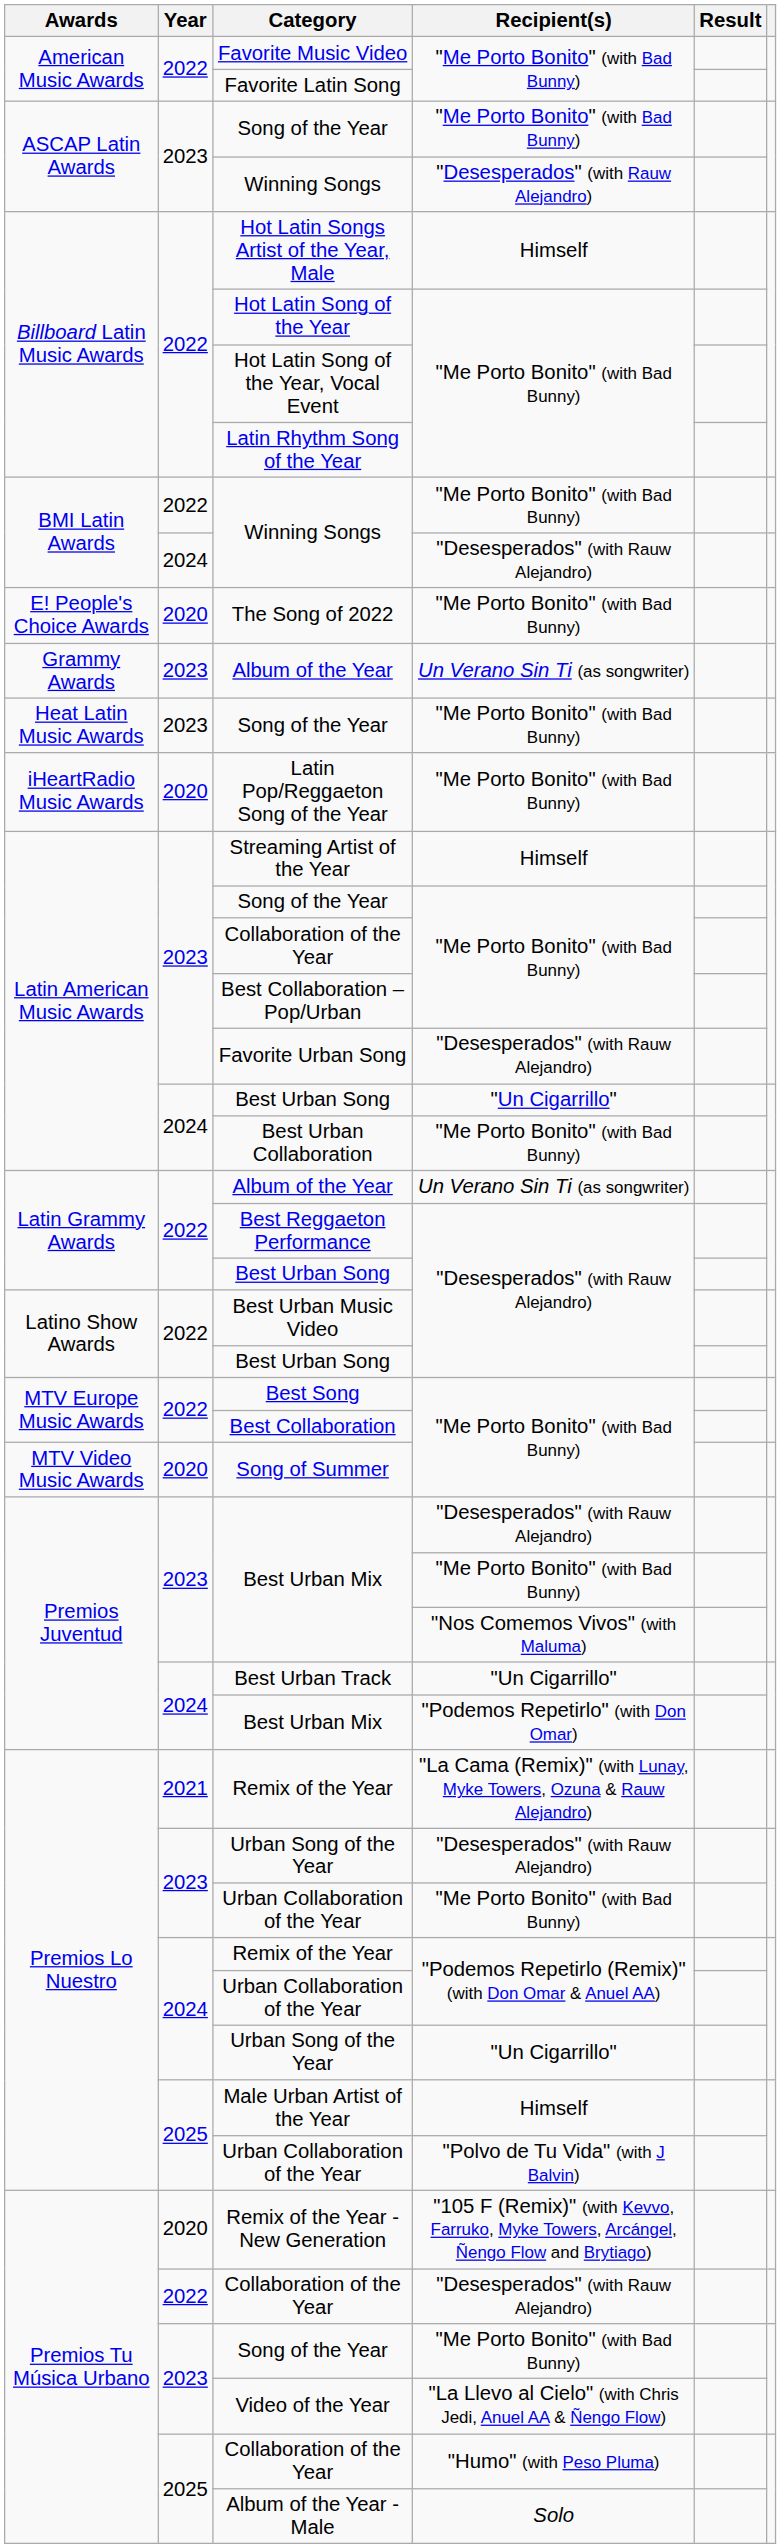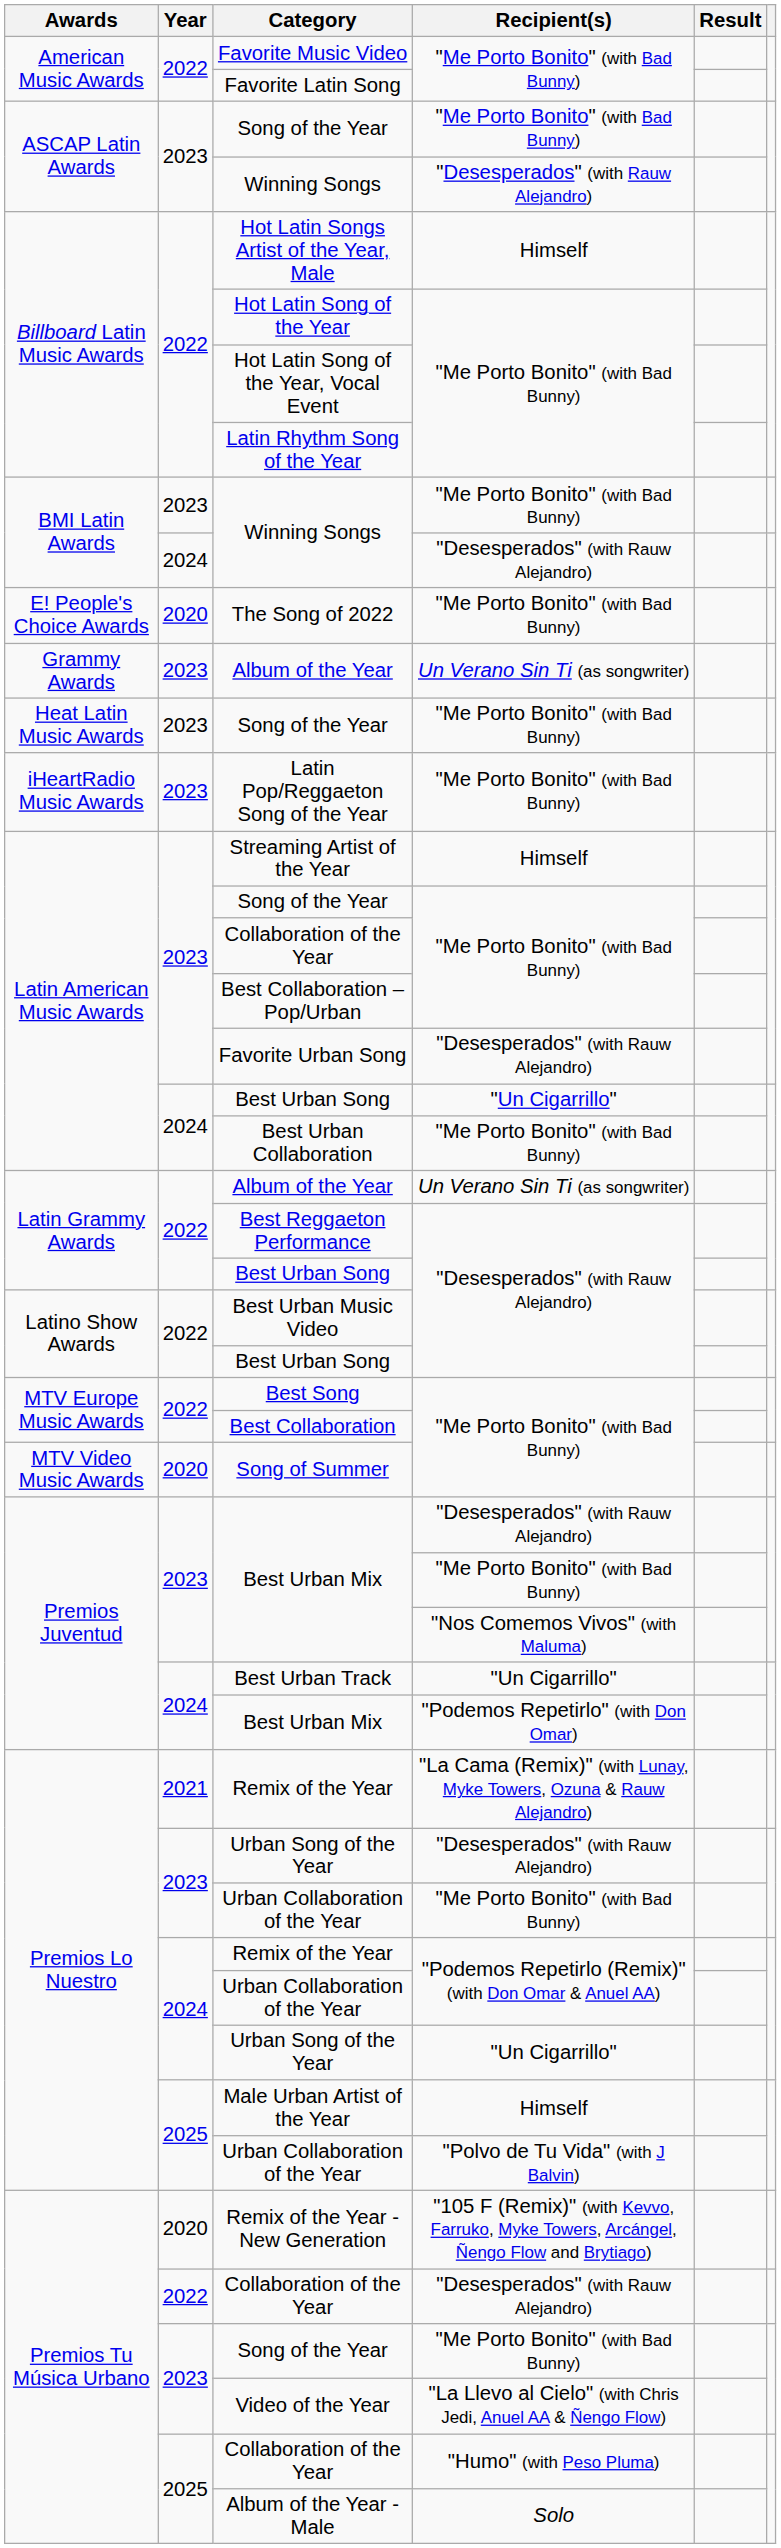 <table class="wikitable sortable plainrowheaders;" style="text-align:center;">
 <tr>
 <th scope="col">Awards</th>
 <th scope="col">Year</th>
 <th scope="col">Category</th>
 <th scope="col">Recipient(s)</th>
 <th>Result</th>
 <th class="unsortable"></th>
 </tr>
 <tr>
 <td rowspan="2"><a href='#'>American Music Awards</a></td>
 <td rowspan="2"><a href='#'>2022</a></td>
 <td><a href='#'>Favorite Music Video</a></td>
 <td rowspan="2">"<a href='#'>Me Porto Bonito</a>" <small>(with <a href='#'>Bad Bunny</a>)</small></td>
 <td></td>
 <td rowspan="2"></td>
 </tr>
 <tr>
 <td>Favorite Latin Song</td>
 <td></td>
 </tr>
 <tr>
 <td rowspan="2"><a href='#'>ASCAP Latin Awards</a></td>
 <td rowspan="2">2023</td>
 <td>Song of the Year</td>
 <td>"<a href='#'>Me Porto Bonito</a>" <small>(with <a href='#'>Bad Bunny</a>)</small></td>
 <td></td>
 <td rowspan="2"></td>
 </tr>
 <tr>
 <td>Winning Songs</td>
 <td>"<a href='#'>Desesperados</a>" <small>(with <a href='#'>Rauw Alejandro</a>)</small></td>
 <td></td>
 </tr>
 <tr>
 <td rowspan="4"><a href='#'><em>Billboard</em> Latin Music Awards</a></td>
 <td rowspan="4"><a href='#'>2022</a></td>
 <td><a href='#'>Hot Latin Songs Artist of the Year, Male</a></td>
 <td>Himself</td>
 <td></td>
 <td rowspan="4"></td>
 </tr>
 <tr>
 <td><a href='#'>Hot Latin Song of the Year</a></td>
 <td rowspan="3">"Me Porto Bonito" <small>(with Bad Bunny)</small></td>
 <td></td>
 </tr>
 <tr>
 <td>Hot Latin Song of the Year, Vocal Event</td>
 <td></td>
 </tr>
 <tr>
 <td><a href='#'>Latin Rhythm Song of the Year</a></td>
 <td></td>
 </tr>
 <tr>
 <td rowspan="2"><a href='#'>BMI Latin Awards</a></td>
-<td>2022</td>
+<td>2023</td>
 <td rowspan="2">Winning Songs</td>
 <td>"Me Porto Bonito" <small>(with Bad Bunny)</small></td>
 <td></td>
 <td></td>
 </tr>
 <tr>
 <td>2024</td>
 <td>"Desesperados" <small>(with Rauw Alejandro)</small></td>
 <td></td>
 <td></td>
 </tr>
 <tr>
 <td><a href='#'>E! People's Choice Awards</a></td>
 <td><a href='#'>2020</a></td>
 <td>The Song of 2022</td>
 <td>"Me Porto Bonito" <small>(with Bad Bunny)</small></td>
 <td></td>
 <td></td>
 </tr>
 <tr>
 <td><a href='#'>Grammy Awards</a></td>
 <td><a href='#'>2023</a></td>
 <td><a href='#'>Album of the Year</a></td>
 <td><em><a href='#'>Un Verano Sin Ti</a></em> <small>(as songwriter)</small></td>
 <td></td>
 <td></td>
 </tr>
 <tr>
 <td><a href='#'>Heat Latin Music Awards</a></td>
 <td>2023</td>
 <td>Song of the Year</td>
 <td>"Me Porto Bonito" <small>(with Bad Bunny)</small></td>
 <td></td>
 <td></td>
 </tr>
 <tr>
 <td><a href='#'>iHeartRadio Music Awards</a></td>
-<td><a href='#'>2020</a></td>
+<td><a href='#'>2023</a></td>
 <td>Latin Pop/Reggaeton Song of the Year</td>
 <td>"Me Porto Bonito" <small>(with Bad Bunny)</small></td>
 <td></td>
 <td></td>
 </tr>
 <tr>
 <td rowspan="7"><a href='#'>Latin American Music Awards</a></td>
 <td rowspan="5"><a href='#'>2023</a></td>
 <td>Streaming Artist of the Year</td>
 <td>Himself</td>
 <td></td>
 <td rowspan="5"></td>
 </tr>
 <tr>
 <td>Song of the Year</td>
 <td rowspan="3">"Me Porto Bonito" <small>(with Bad Bunny)</small></td>
 <td></td>
 </tr>
 <tr>
 <td>Collaboration of the Year</td>
 <td></td>
 </tr>
 <tr>
 <td>Best Collaboration – Pop/Urban</td>
 <td></td>
 </tr>
 <tr>
 <td>Favorite Urban Song</td>
 <td>"Desesperados" <small>(with Rauw Alejandro)</small></td>
 <td></td>
 </tr>
 <tr>
 <td rowspan="2">2024</td>
 <td>Best Urban Song</td>
 <td>"<a href='#'>Un Cigarrillo</a>"</td>
 <td></td>
 <td rowspan="2"></td>
 </tr>
 <tr>
 <td>Best Urban Collaboration</td>
 <td>"Me Porto Bonito" <small>(with Bad Bunny)</small></td>
 <td></td>
 </tr>
 <tr>
 <td rowspan="3"><a href='#'>Latin Grammy Awards</a></td>
 <td rowspan="3"><a href='#'>2022</a></td>
 <td><a href='#'>Album of the Year</a></td>
 <td><em>Un Verano Sin Ti</em> <small>(as songwriter)</small></td>
 <td></td>
 <td rowspan="3"></td>
 </tr>
 <tr>
 <td><a href='#'>Best Reggaeton Performance</a></td>
 <td rowspan="4">"Desesperados" <small>(with Rauw Alejandro)</small></td>
 <td></td>
 </tr>
 <tr>
 <td><a href='#'>Best Urban Song</a></td>
 <td></td>
 </tr>
 <tr>
 <td rowspan="2">Latino Show Awards</td>
 <td rowspan="2">2022</td>
 <td>Best Urban Music Video</td>
 <td></td>
 <td rowspan="2"></td>
 </tr>
 <tr>
 <td>Best Urban Song</td>
 <td></td>
 </tr>
 <tr>
 <td rowspan="2"><a href='#'>MTV Europe Music Awards</a></td>
 <td rowspan="2"><a href='#'>2022</a></td>
 <td><a href='#'>Best Song</a></td>
 <td rowspan="3">"Me Porto Bonito" <small>(with Bad Bunny)</small></td>
 <td></td>
 <td rowspan="2"></td>
 </tr>
 <tr>
 <td><a href='#'>Best Collaboration</a></td>
 <td></td>
 </tr>
 <tr>
 <td><a href='#'>MTV Video Music Awards</a></td>
 <td><a href='#'>2020</a></td>
 <td><a href='#'>Song of Summer</a></td>
 <td></td>
 <td></td>
 </tr>
 <tr>
 <td rowspan="5"><a href='#'>Premios Juventud</a></td>
 <td rowspan="3"><a href='#'>2023</a></td>
 <td rowspan="3">Best Urban Mix</td>
 <td>"Desesperados" <small>(with Rauw Alejandro)</small></td>
 <td></td>
 <td rowspan="3"><br></td>
 </tr>
 <tr>
 <td>"Me Porto Bonito" <small>(with Bad Bunny)</small></td>
 <td></td>
 </tr>
 <tr>
 <td>"Nos Comemos Vivos" <small>(with <a href='#'>Maluma</a>)</small></td>
 <td></td>
 </tr>
 <tr>
 <td rowspan="2"><a href='#'>2024</a></td>
 <td>Best Urban Track</td>
 <td>"Un Cigarrillo"</td>
 <td></td>
 <td rowspan="2"></td>
 </tr>
 <tr>
 <td>Best Urban Mix</td>
 <td>"Podemos Repetirlo" <small>(with <a href='#'>Don Omar</a>)</small></td>
 <td></td>
 </tr>
 <tr>
 <td rowspan="8"><a href='#'>Premios Lo Nuestro</a></td>
 <td><a href='#'>2021</a></td>
 <td>Remix of the Year</td>
 <td>"La Cama (Remix)" <small>(with <a href='#'>Lunay</a>, <a href='#'>Myke Towers</a>, <a href='#'>Ozuna</a> & <a href='#'>Rauw Alejandro</a>)</small></td>
 <td></td>
 <td></td>
 </tr>
 <tr>
 <td rowspan="2"><a href='#'>2023</a></td>
 <td>Urban Song of the Year</td>
 <td>"Desesperados" <small>(with Rauw Alejandro)</small></td>
 <td></td>
 <td rowspan="2"></td>
 </tr>
 <tr>
 <td>Urban Collaboration of the Year</td>
 <td>"Me Porto Bonito" <small>(with Bad Bunny)</small></td>
 <td></td>
 </tr>
 <tr>
 <td rowspan="3"><a href='#'>2024</a></td>
 <td>Remix of the Year</td>
 <td rowspan="2">"Podemos Repetirlo (Remix)" <small>(with <a href='#'>Don Omar</a> & <a href='#'>Anuel AA</a>)</small></td>
 <td></td>
 <td rowspan="3"></td>
 </tr>
 <tr>
 <td>Urban Collaboration of the Year</td>
 <td></td>
 </tr>
 <tr>
 <td>Urban Song of the Year</td>
 <td>"Un Cigarrillo"</td>
 <td></td>
 </tr>
 <tr>
 <td rowspan="2"><a href='#'>2025</a></td>
 <td>Male Urban Artist of the Year</td>
 <td>Himself</td>
 <td></td>
 <td rowspan="2"></td>
 </tr>
 <tr>
 <td>Urban Collaboration of the Year</td>
 <td>"Polvo de Tu Vida" <small>(with <a href='#'>J Balvin</a>)</small></td>
 <td></td>
 </tr>
 <tr>
 <td rowspan="6"><a href='#'>Premios Tu Música Urbano</a></td>
 <td>2020</td>
 <td>Remix of the Year - New Generation</td>
 <td>"105 F (Remix)" <small>(with <a href='#'>Kevvo</a>, <a href='#'>Farruko</a>, <a href='#'>Myke Towers</a>, <a href='#'>Arcángel</a>, <a href='#'>Ñengo Flow</a> and <a href='#'>Brytiago</a>)</small></td>
 <td></td>
 <td></td>
 </tr>
 <tr>
 <td><a href='#'>2022</a></td>
 <td>Collaboration of the Year</td>
 <td>"Desesperados" <small>(with Rauw Alejandro)</small></td>
 <td></td>
 <td></td>
 </tr>
 <tr>
 <td rowspan="2"><a href='#'>2023</a></td>
 <td>Song of the Year</td>
 <td>"Me Porto Bonito" <small>(with Bad Bunny)</small></td>
 <td></td>
 <td rowspan="2"></td>
 </tr>
 <tr>
 <td>Video of the Year</td>
 <td>"La Llevo al Cielo" <small>(with Chris Jedi, <a href='#'>Anuel AA</a> & <a href='#'>Ñengo Flow</a>)</small></td>
 <td></td>
 </tr>
 <tr>
 <td rowspan="2">2025</td>
 <td>Collaboration of the Year</td>
 <td>"Humo" <small>(with <a href='#'>Peso Pluma</a>)</small></td>
 <td></td>
 <td rowspan="2"></td>
 </tr>
 <tr>
 <td>Album of the Year - Male</td>
 <td><em>Solo</em></td>
 <td></td>
 </tr>
 </table>
